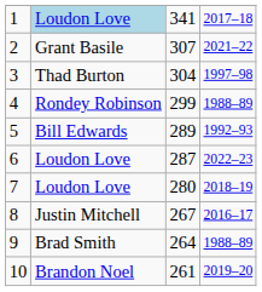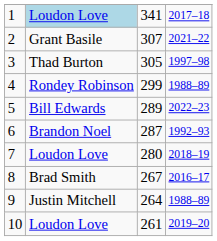 <table class="wikitable">
 <tr>
 </tr>
 <tr>
 <td>1</td>
 <td style="background: lightblue;"><a href='#'>Loudon Love</a></td>
 <td>341</td>
 <td style="font-size:80%;"><a href='#'>2017–18</a></td>
 </tr>
 <tr>
 <td>2</td>
 <td>Grant Basile</td>
 <td>307</td>
 <td style="font-size:80%;"><a href='#'>2021–22</a></td>
 </tr>
 <tr>
 <td>3</td>
 <td>Thad Burton</td>
-<td>304</td>
+<td>305</td>
 <td style="font-size:80%;"><a href='#'>1997–98</a></td>
 </tr>
 <tr>
 <td>4</td>
 <td><a href='#'>Rondey Robinson</a></td>
 <td>299</td>
 <td style="font-size:80%;"><a href='#'>1988–89</a></td>
 </tr>
 <tr>
 <td>5</td>
 <td><a href='#'>Bill Edwards</a></td>
 <td>289</td>
-<td style="font-size:80%;"><a href='#'>1992–93</a></td>
+<td style="font-size:80%;"><a href='#'>2022–23</a></td>
 </tr>
 <tr>
 <td>6</td>
-<td><a href='#'>Loudon Love</a></td>
+<td><a href='#'>Brandon Noel</a></td>
 <td>287</td>
-<td style="font-size:80%;"><a href='#'>2022–23</a></td>
+<td style="font-size:80%;"><a href='#'>1992–93</a></td>
 </tr>
 <tr>
 <td>7</td>
 <td><a href='#'>Loudon Love</a></td>
 <td>280</td>
 <td style="font-size:80%;"><a href='#'>2018–19</a></td>
 </tr>
 <tr>
 <td>8</td>
-<td>Justin Mitchell</td>
+<td>Brad Smith</td>
 <td>267</td>
 <td style="font-size:80%;"><a href='#'>2016–17</a></td>
 </tr>
 <tr>
 <td>9</td>
-<td>Brad Smith</td>
+<td>Justin Mitchell</td>
 <td>264</td>
 <td style="font-size:80%;"><a href='#'>1988–89</a></td>
 </tr>
 <tr>
 <td>10</td>
-<td><a href='#'>Brandon Noel</a></td>
+<td><a href='#'>Loudon Love</a></td>
 <td>261</td>
 <td style="font-size:80%;"><a href='#'>2019–20</a></td>
 </tr>
 </table>
